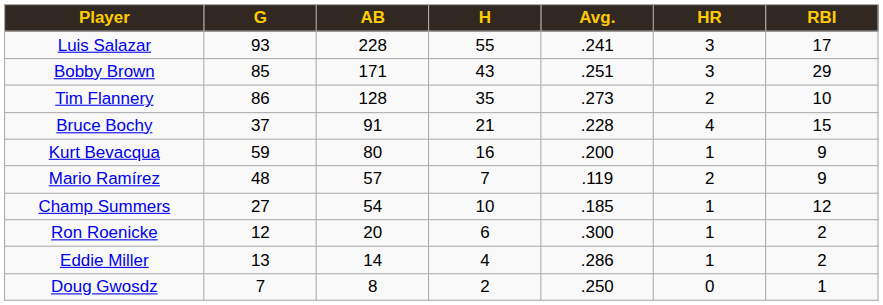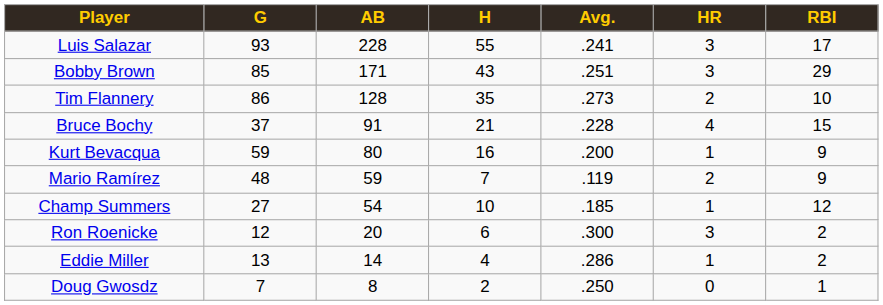 <table class="wikitable sortable">
 <tr>
 <th style="background:#312821; color:#FFCC00"  width="16%">Player</th>
 <th style="background:#312821; color:#FFCC00"  width="9%">G</th>
 <th style="background:#312821; color:#FFCC00"  width="9%">AB</th>
 <th style="background:#312821; color:#FFCC00"  width="9%">H</th>
 <th style="background:#312821; color:#FFCC00"  width="9%">Avg.</th>
 <th style="background:#312821; color:#FFCC00"  width="9%">HR</th>
 <th style="background:#312821; color:#FFCC00"  width="9%">RBI</th>
 </tr>
 <tr align="center">
 <td><a href='#'>Luis Salazar</a></td>
 <td>93</td>
 <td>228</td>
 <td>55</td>
 <td>.241</td>
 <td>3</td>
 <td>17</td>
 </tr>
 <tr align="center">
 <td><a href='#'>Bobby Brown</a></td>
 <td>85</td>
 <td>171</td>
 <td>43</td>
 <td>.251</td>
 <td>3</td>
 <td>29</td>
 </tr>
 <tr align="center">
 <td><a href='#'>Tim Flannery</a></td>
 <td>86</td>
 <td>128</td>
 <td>35</td>
 <td>.273</td>
 <td>2</td>
 <td>10</td>
 </tr>
 <tr align="center">
 <td><a href='#'>Bruce Bochy</a></td>
 <td>37</td>
 <td>91</td>
 <td>21</td>
 <td>.228</td>
 <td>4</td>
 <td>15</td>
 </tr>
 <tr align="center">
 <td><a href='#'>Kurt Bevacqua</a></td>
 <td>59</td>
 <td>80</td>
 <td>16</td>
 <td>.200</td>
 <td>1</td>
 <td>9</td>
 </tr>
 <tr align="center">
 <td><a href='#'>Mario Ramírez</a></td>
 <td>48</td>
-<td>57</td>
+<td>59</td>
 <td>7</td>
 <td>.119</td>
 <td>2</td>
 <td>9</td>
 </tr>
 <tr align="center">
 <td><a href='#'>Champ Summers</a></td>
 <td>27</td>
 <td>54</td>
 <td>10</td>
 <td>.185</td>
 <td>1</td>
 <td>12</td>
 </tr>
 <tr align="center">
 <td><a href='#'>Ron Roenicke</a></td>
 <td>12</td>
 <td>20</td>
 <td>6</td>
 <td>.300</td>
-<td>1</td>
+<td>3</td>
 <td>2</td>
 </tr>
 <tr align="center">
 <td><a href='#'>Eddie Miller</a></td>
 <td>13</td>
 <td>14</td>
 <td>4</td>
 <td>.286</td>
 <td>1</td>
 <td>2</td>
 </tr>
 <tr align="center">
 <td><a href='#'>Doug Gwosdz</a></td>
 <td>7</td>
 <td>8</td>
 <td>2</td>
 <td>.250</td>
 <td>0</td>
 <td>1</td>
 </tr>
 </table>
